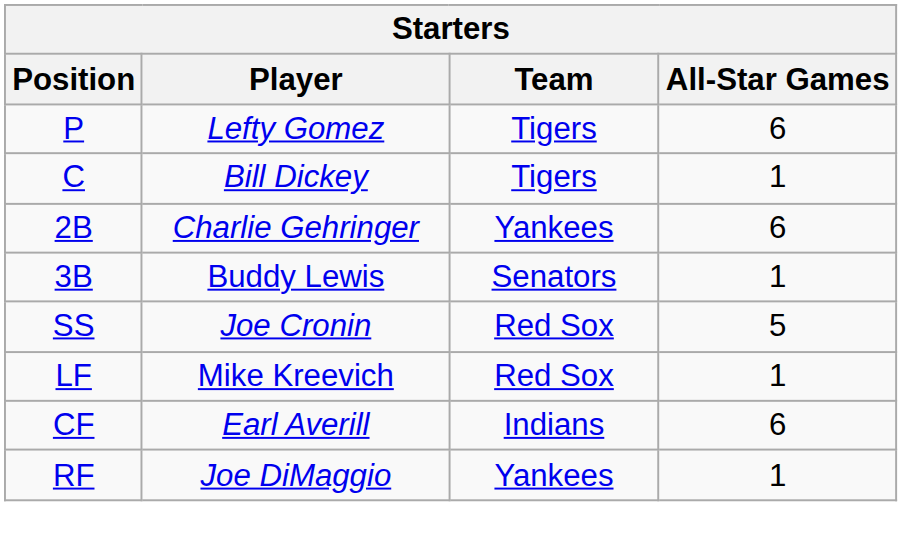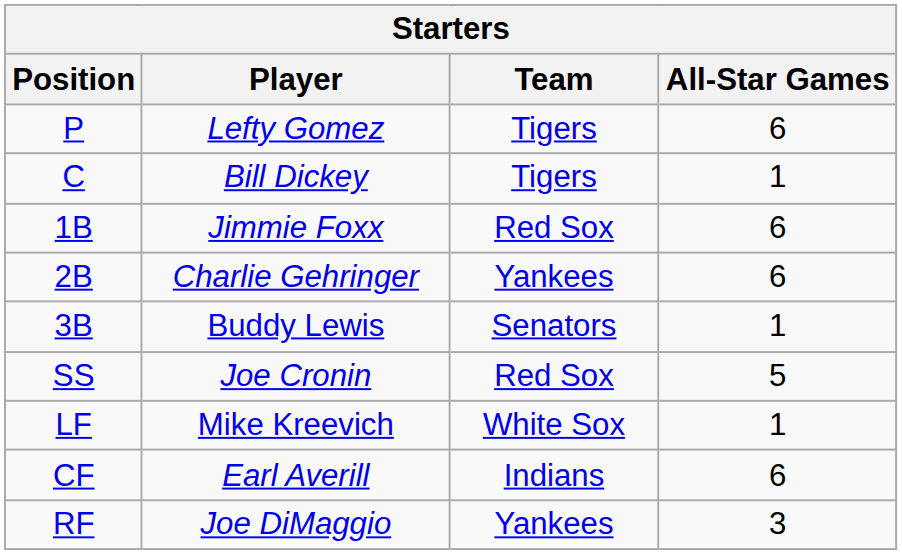 <table class="wikitable" style="text-align:right;">
 <tr>
 <th colspan="4">Starters</th>
 </tr>
 <tr>
 <th>Position</th>
 <th style="width:150px;">Player</th>
 <th style="width:100px;">Team</th>
 <th>All-Star Games</th>
 </tr>
 <tr>
 <td style="text-align:center;"><a href='#'>P</a></td>
 <td style="text-align:center;"><em><a href='#'>Lefty Gomez</a></em></td>
 <td style="text-align:center;"><a href='#'>Tigers</a></td>
 <td style="text-align:center;">6</td>
 </tr>
 <tr>
 <td style="text-align:center;"><a href='#'>C</a></td>
 <td style="text-align:center;"><em><a href='#'>Bill Dickey</a></em></td>
 <td style="text-align:center;"><a href='#'>Tigers</a></td>
 <td style="text-align:center;">1</td>
 </tr>
 <tr>
+<td style="text-align:center;"><a href='#'>1B</a></td>
+<td style="text-align:center;"><em><a href='#'>Jimmie Foxx</a></em></td>
+<td style="text-align:center;"><a href='#'>Red Sox</a></td>
+<td style="text-align:center;">6</td>
+</tr>
+<tr>
 <td style="text-align:center;"><a href='#'>2B</a></td>
 <td style="text-align:center;"><em><a href='#'>Charlie Gehringer</a></em></td>
 <td style="text-align:center;"><a href='#'>Yankees</a></td>
 <td style="text-align:center;">6</td>
 </tr>
 <tr>
 <td style="text-align:center;"><a href='#'>3B</a></td>
 <td style="text-align:center;"><a href='#'>Buddy Lewis</a></td>
 <td style="text-align:center;"><a href='#'>Senators</a></td>
 <td style="text-align:center;">1</td>
 </tr>
 <tr>
 <td style="text-align:center;"><a href='#'>SS</a></td>
 <td style="text-align:center;"><em><a href='#'>Joe Cronin</a></em></td>
 <td style="text-align:center;"><a href='#'>Red Sox</a></td>
 <td style="text-align:center;">5</td>
 </tr>
 <tr>
 <td style="text-align:center;"><a href='#'>LF</a></td>
 <td style="text-align:center;"><a href='#'>Mike Kreevich</a></td>
-<td style="text-align:center;"><a href='#'>Red Sox</a></td>
+<td style="text-align:center;"><a href='#'>White Sox</a></td>
 <td style="text-align:center;">1</td>
 </tr>
 <tr>
 <td style="text-align:center;"><a href='#'>CF</a></td>
 <td style="text-align:center;"><em><a href='#'>Earl Averill</a></em></td>
 <td style="text-align:center;"><a href='#'>Indians</a></td>
 <td style="text-align:center;">6</td>
 </tr>
 <tr>
 <td style="text-align:center;"><a href='#'>RF</a></td>
 <td style="text-align:center;"><em><a href='#'>Joe DiMaggio</a></em></td>
 <td style="text-align:center;"><a href='#'>Yankees</a></td>
-<td style="text-align:center;">1</td>
+<td style="text-align:center;">3</td>
 </tr>
 </table>
